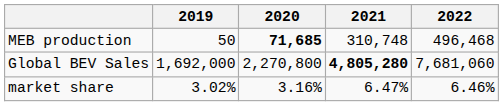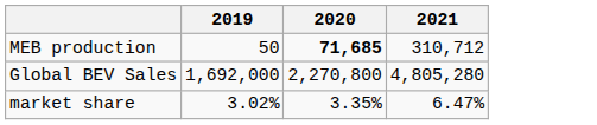 <table class="wikitable">
 <tr>
 <th scope="col"></th>
 <th scope="col">2019</th>
 <th scope="col">2020</th>
 <th scope="col">2021</th>
-<th scope="col">2022</th>
 </tr>
 <tr>
 <td style="text-align: left;">MEB production</td>
 <td style="text-align: right;">50</td>
 <td style="text-align: right;"><strong>71,685</strong></td>
-<td style="text-align: right;">310,748</td>
-<td style="text-align: right;">496,468</td>
+<td style="text-align: right;">310,712</td>
 </tr>
 <tr>
 <td style="text-align: left;">Global BEV Sales</td>
 <td style="text-align: right;">1,692,000</td>
 <td style="text-align: right;">2,270,800</td>
-<td style="text-align: right;"><strong>4,805,280</strong></td>
-<td style="text-align: right;">7,681,060</td>
+<td style="text-align: right;">4,805,280</td>
 </tr>
 <tr>
 <td style="text-align: left;">market share</td>
 <td style="text-align: right;">3.02%</td>
-<td style="text-align: right;">3.16%</td>
+<td style="text-align: right;">3.35%</td>
 <td style="text-align: right;">6.47%</td>
-<td style="text-align: right;">6.46%</td>
 </tr>
 </table>
